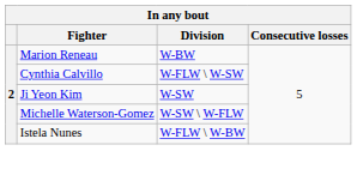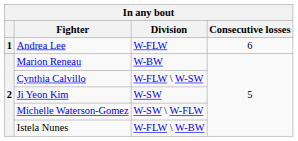 <table class=wikitable>
 <tr>
 <th colspan=4>In any bout</th>
 </tr>
 <tr>
 <th></th>
 <th>Fighter</th>
 <th>Division</th>
 <th>Consecutive losses</th>
+</tr>
+<tr>
+<th>1</th>
+<td> <a href='#'>Andrea Lee</a></td>
+<td><a href='#'>W-FLW</a></td>
+<td align=center>6</td>
 </tr>
 <tr>
 <th rowspan=5>2</th>
 <td> <a href='#'>Marion Reneau</a></td>
 <td><a href='#'>W-BW</a></td>
 <td rowspan=5 align=center>5</td>
 </tr>
 <tr>
 <td> <a href='#'>Cynthia Calvillo</a></td>
 <td><a href='#'>W-FLW</a> \ <a href='#'>W-SW</a></td>
 </tr>
 <tr>
 <td> <a href='#'>Ji Yeon Kim</a></td>
 <td><a href='#'>W-SW</a></td>
 </tr>
 <tr>
 <td> <a href='#'>Michelle Waterson-Gomez</a></td>
 <td><a href='#'>W-SW</a> \ <a href='#'>W-FLW</a></td>
 </tr>
 <tr>
 <td> Istela Nunes</td>
 <td><a href='#'>W-FLW</a> \ <a href='#'>W-BW</a></td>
 </tr>
 </table>
